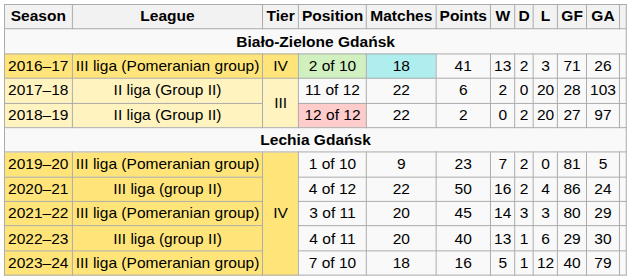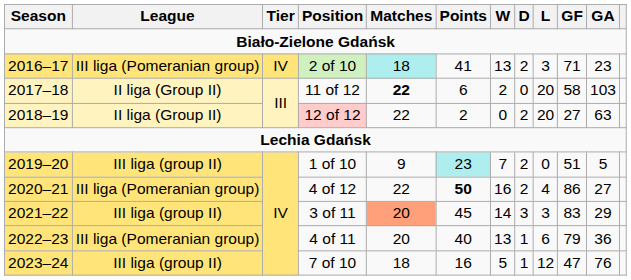 <table class="wikitable" style="text-align: center">
 <tr>
 <th>Season</th>
 <th>League</th>
 <th>Tier</th>
 <th>Position</th>
 <th>Matches</th>
 <th>Points</th>
 <th>W</th>
 <th>D</th>
 <th>L</th>
 <th>GF</th>
 <th>GA</th>
 <th></th>
 </tr>
 <tr>
 <td colspan=12><strong>Biało-Zielone Gdańsk</strong></td>
 </tr>
 <tr>
 <td bgcolor=#ffe579>2016–17</td>
 <td bgcolor=#ffe579>III liga (Pomeranian group)</td>
 <td bgcolor=#ffe579>IV</td>
 <td bgcolor="#D0F0C0">2 of 10</td>
 <td style="background: paleturquoise;">18</td>
 <td>41</td>
 <td>13</td>
 <td>2</td>
 <td>3</td>
 <td>71</td>
-<td>26</td>
+<td>23</td>
 <td></td>
 </tr>
 <tr>
 <td bgcolor=#fff3c0>2017–18</td>
 <td bgcolor=#fff3c0>II liga (Group II)</td>
 <td rowspan=2 bgcolor=#fff3c0>III</td>
 <td>11 of 12</td>
-<td>22</td>
+<td><strong>22</strong></td>
 <td>6</td>
 <td>2</td>
 <td>0</td>
 <td>20</td>
-<td>28</td>
+<td>58</td>
 <td>103</td>
 <td></td>
 </tr>
 <tr>
 <td bgcolor=#fff3c0>2018–19</td>
 <td bgcolor=#fff3c0>II liga (Group II)</td>
 <td bgcolor="#FFCCCC">12 of 12</td>
 <td>22</td>
 <td>2</td>
 <td>0</td>
 <td>2</td>
 <td>20</td>
 <td>27</td>
-<td>97</td>
+<td>63</td>
 <td></td>
 </tr>
 <tr>
 <td colspan=12><strong>Lechia Gdańsk</strong></td>
 </tr>
 <tr>
 <td bgcolor=#ffe579>2019–20 </td>
-<td bgcolor=#ffe579>III liga (Pomeranian group)</td>
+<td bgcolor=#ffe579>III liga (group II)</td>
 <td rowspan=5 bgcolor=#ffe579>IV</td>
 <td>1 of 10</td>
 <td>9</td>
-<td>23</td>
+<td style="background: paleturquoise;">23</td>
 <td>7</td>
 <td>2</td>
 <td>0</td>
-<td>81</td>
+<td>51</td>
 <td>5</td>
 <td></td>
 </tr>
 <tr>
 <td bgcolor=#ffe579>2020–21</td>
-<td bgcolor=#ffe579>III liga (group II)</td>
+<td bgcolor=#ffe579>III liga (Pomeranian group)</td>
 <td>4 of 12</td>
 <td>22</td>
-<td>50</td>
+<td><strong>50</strong></td>
 <td>16</td>
 <td>2</td>
 <td>4</td>
 <td>86</td>
-<td>24</td>
+<td>27</td>
 <td></td>
 </tr>
 <tr>
 <td bgcolor=#ffe579>2021–22</td>
-<td bgcolor=#ffe579>III liga (Pomeranian group)</td>
+<td bgcolor=#ffe579>III liga (group II)</td>
 <td>3 of 11</td>
-<td>20</td>
+<td style="background: lightsalmon;">20</td>
 <td>45</td>
 <td>14</td>
 <td>3</td>
 <td>3</td>
-<td>80</td>
+<td>83</td>
 <td>29</td>
 <td></td>
 </tr>
 <tr>
 <td bgcolor=#ffe579>2022–23</td>
-<td bgcolor=#ffe579>III liga (group II)</td>
+<td bgcolor=#ffe579>III liga (Pomeranian group)</td>
 <td>4 of 11</td>
 <td>20</td>
 <td>40</td>
 <td>13</td>
 <td>1</td>
 <td>6</td>
-<td>29</td>
-<td>30</td>
+<td>79</td>
+<td>36</td>
 <td></td>
 </tr>
 <tr>
 <td bgcolor=#ffe579>2023–24</td>
-<td bgcolor=#ffe579>III liga (Pomeranian group)</td>
+<td bgcolor=#ffe579>III liga (group II)</td>
 <td>7 of 10</td>
 <td>18</td>
 <td>16</td>
 <td>5</td>
 <td>1</td>
 <td>12</td>
-<td>40</td>
-<td>79</td>
+<td>47</td>
+<td>76</td>
 <td></td>
 </tr>
 </table>
